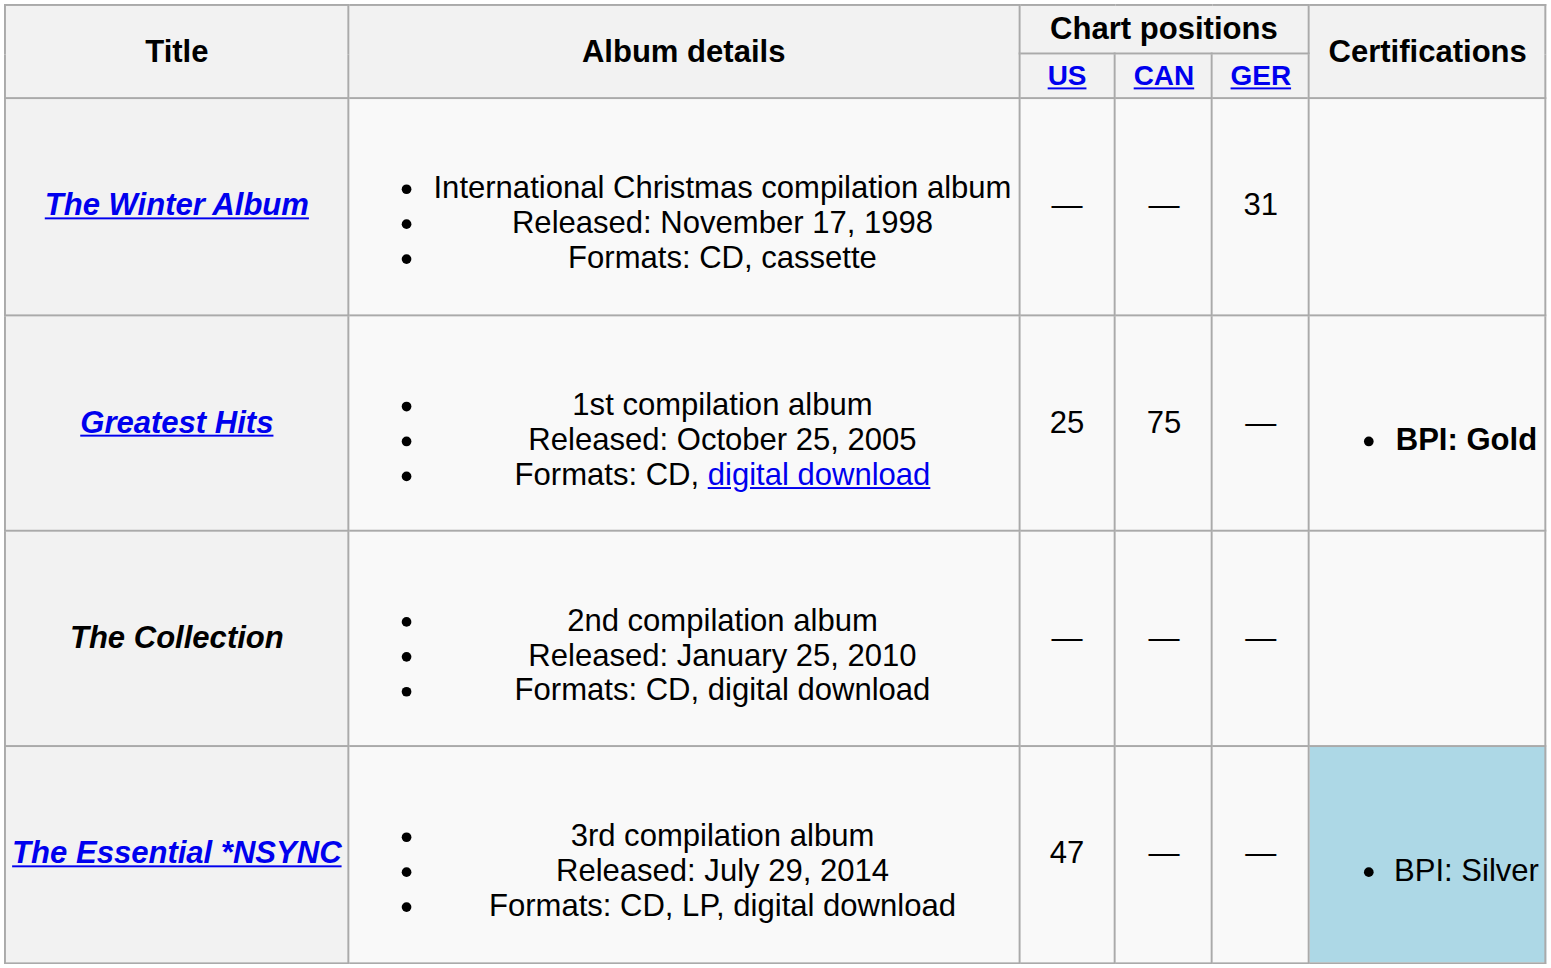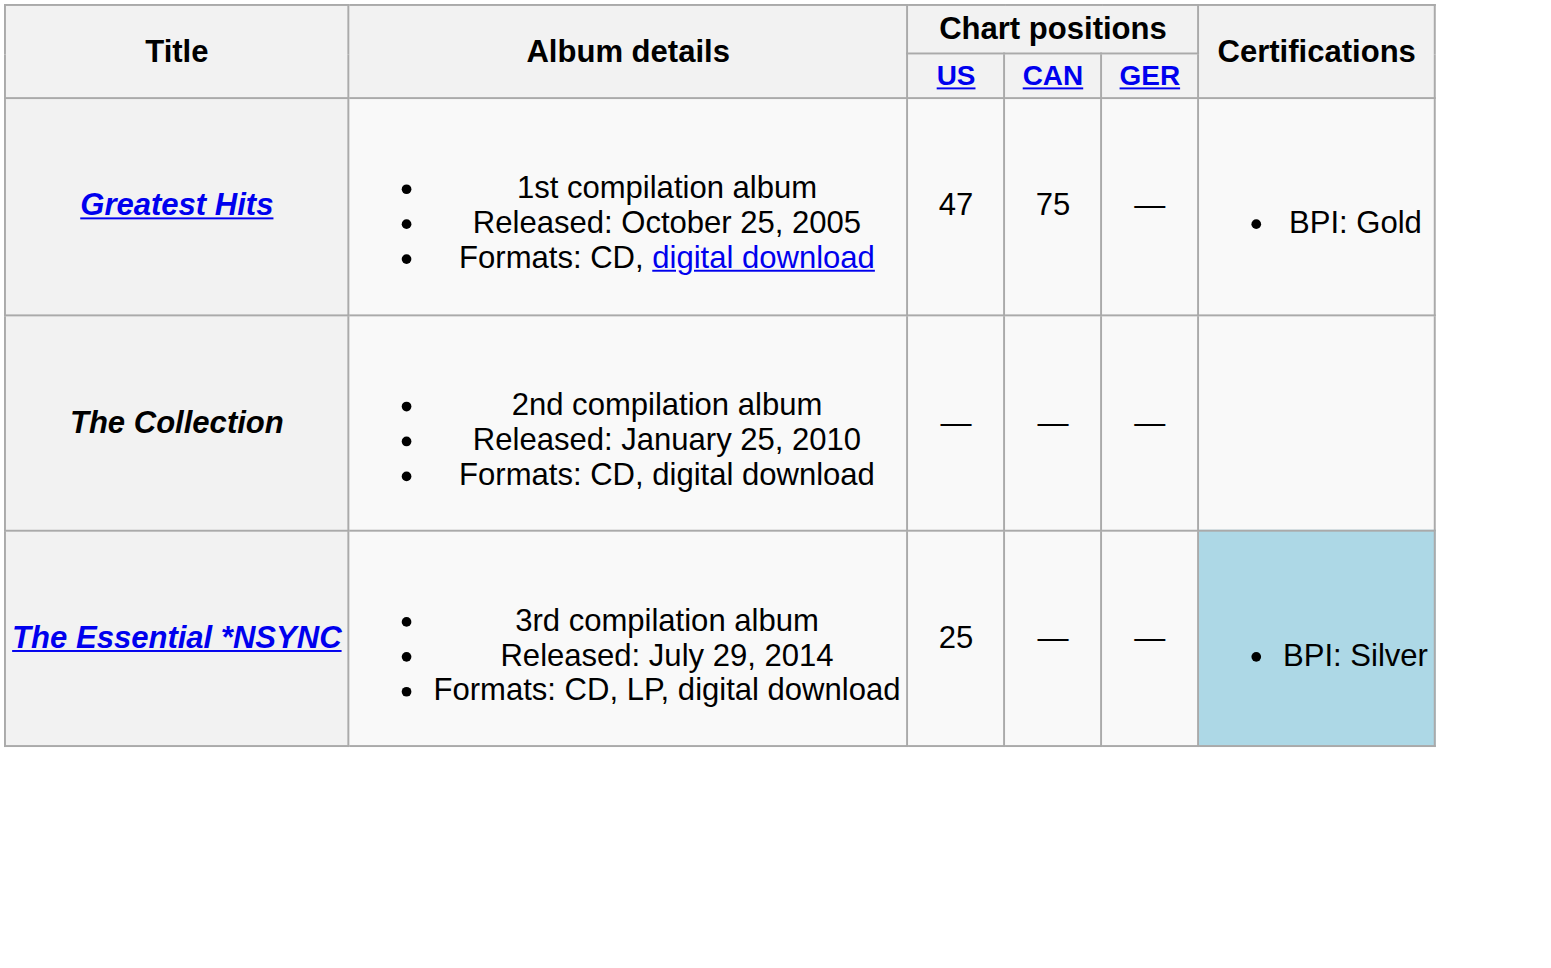 <table class="wikitable plainrowheaders" style="text-align:center">
 <tr>
 <th scope="col" rowspan="2">Title</th>
 <th scope="col" rowspan="2">Album details</th>
 <th scope="col" colspan="3">Chart positions</th>
 <th scope="col" rowspan="2">Certifications</th>
 </tr>
 <tr>
 <th scope="col" style="width:3em;font-size:90%"><a href='#'>US</a><br></th>
 <th scope="col" style="width:3em;font-size:90%"><a href='#'>CAN</a><br></th>
 <th scope="col" style="width:3em;font-size:90%"><a href='#'>GER</a><br></th>
 </tr>
 <tr>
-<th scope="row"><em><a href='#'>The Winter Album</a></em></th>
-<td><br><ul><li>International Christmas compilation album</li><li>Released: November 17, 1998</li><li>Formats: CD, cassette</li></ul></td>
-<td>—</td>
-<td>—</td>
-<td>31</td>
-<td></td>
-</tr>
-<tr>
 <th scope="row"><em><a href='#'>Greatest Hits</a></em></th>
 <td><br><ul><li>1st compilation album</li><li>Released: October 25, 2005</li><li>Formats: CD, <a href='#'>digital download</a></li></ul></td>
-<td>25</td>
+<td>47</td>
 <td>75</td>
 <td>—</td>
-<td><strong><br><ul><li>BPI: Gold</li></ul></strong></td>
+<td><br><ul><li>BPI: Gold</li></ul></td>
 </tr>
 <tr>
 <th scope="row"><em>The Collection</em></th>
 <td><br><ul><li>2nd compilation album</li><li>Released: January 25, 2010</li><li>Formats: CD, digital download</li></ul></td>
 <td>—</td>
 <td>—</td>
 <td>—</td>
 <td></td>
 </tr>
 <tr>
 <th scope="Row"><em><a href='#'>The Essential *NSYNC</a></em></th>
 <td><br><ul><li>3rd compilation album</li><li>Released: July 29, 2014</li><li>Formats: CD, LP, digital download</li></ul></td>
-<td>47</td>
+<td>25</td>
 <td>—</td>
 <td>—</td>
 <td style="background: lightblue;"><br><ul><li>BPI: Silver</li></ul></td>
 </tr>
 </table>
